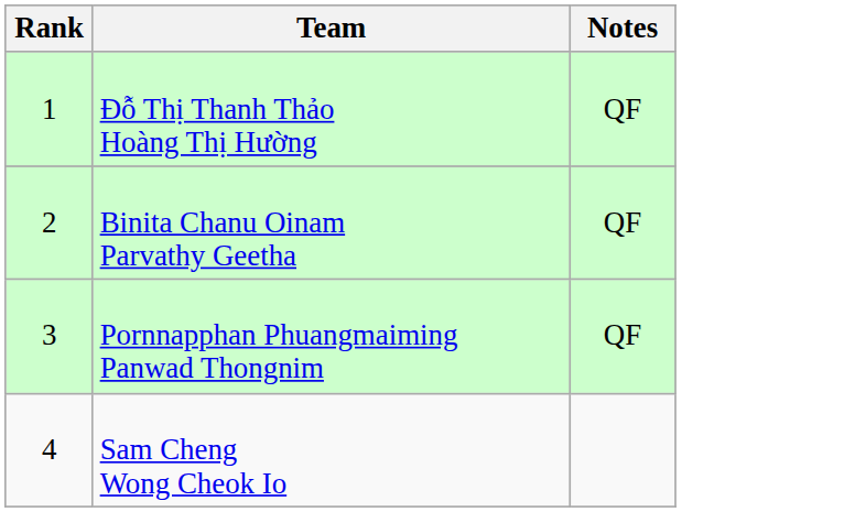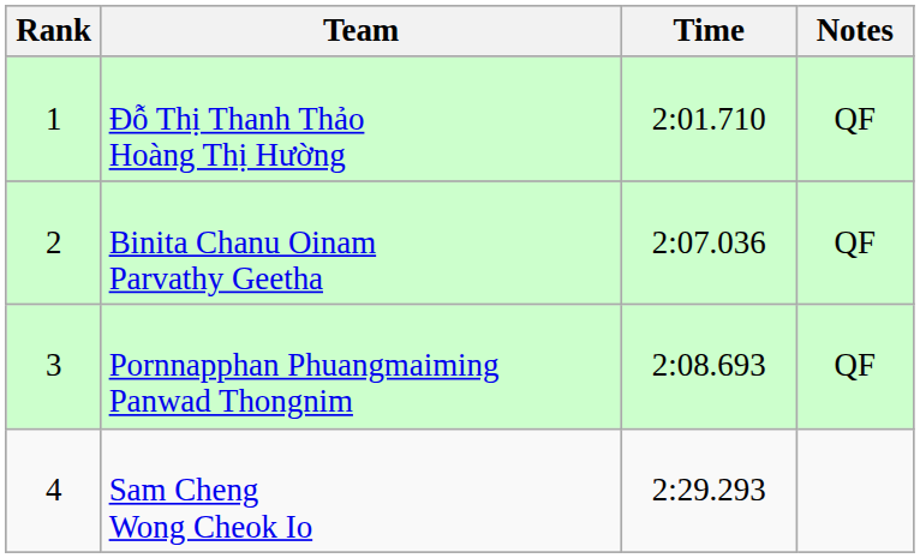 <table class=wikitable style="text-align:center">
 <tr>
 <th width=40>Rank</th>
 <th width=250>Team</th>
+<th width=80>Time</th>
 <th width=50>Notes</th>
 </tr>
 <tr bgcolor="ccffcc">
 <td>1</td>
 <td align=left><br><a href='#'>Đỗ Thị Thanh Thảo</a><br><a href='#'>Hoàng Thị Hường</a></td>
+<td>2:01.710</td>
 <td>QF</td>
 </tr>
 <tr bgcolor="ccffcc">
 <td>2</td>
 <td align=left><br><a href='#'>Binita Chanu Oinam</a><br><a href='#'>Parvathy Geetha</a></td>
+<td>2:07.036</td>
 <td>QF</td>
 </tr>
 <tr bgcolor="ccffcc">
 <td>3</td>
 <td align=left><br><a href='#'>Pornnapphan Phuangmaiming</a><br><a href='#'>Panwad Thongnim</a></td>
+<td>2:08.693</td>
 <td>QF</td>
 </tr>
 <tr>
 <td>4</td>
 <td align=left><br><a href='#'>Sam Cheng</a><br><a href='#'>Wong Cheok Io</a></td>
+<td>2:29.293</td>
 <td></td>
 </tr>
 </table>
